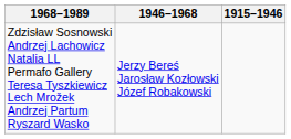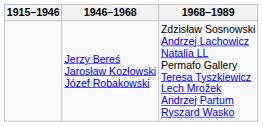 <table class="wikitable sortable">
 <tr>
+<th>1915–1946</th>
+<th>1946–1968</th>
 <th>1968–1989</th>
-<th>1946–1968</th>
-<th>1915–1946</th>
 </tr>
 <tr>
+<td></td>
+<td><a href='#'>Jerzy Bereś</a><br><a href='#'>Jarosław Kozłowski</a><br><a href='#'>Józef Robakowski</a></td>
 <td>Zdzisław Sosnowski<br><a href='#'>Andrzej Lachowicz</a><br><a href='#'>Natalia LL</a><br>Permafo Gallery<br><a href='#'>Teresa Tyszkiewicz</a><br><a href='#'>Lech Mrožek</a><br><a href='#'>Andrzej Partum</a><br><a href='#'>Ryszard Wasko</a></td>
-<td><a href='#'>Jerzy Bereś</a><br><a href='#'>Jarosław Kozłowski</a><br><a href='#'>Józef Robakowski</a></td>
-<td></td>
 </tr>
 </table>
